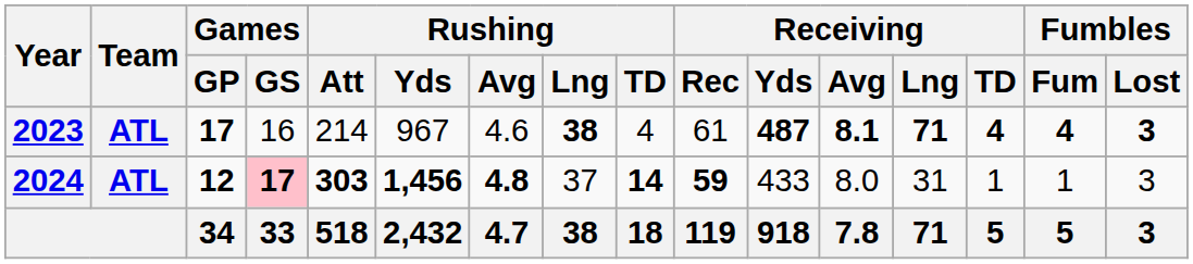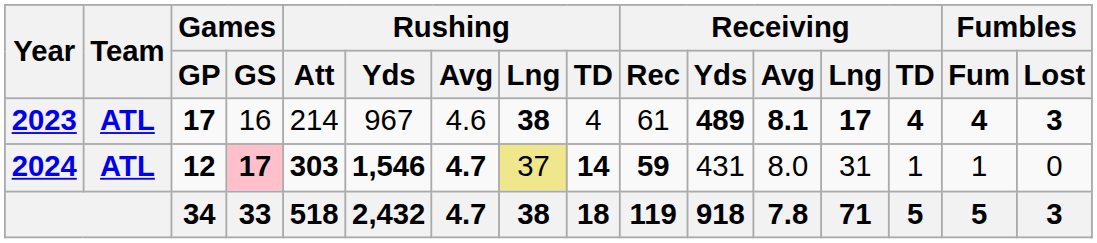 <table class="wikitable" style="text-align:center;">
 <tr>
 <th rowspan="2">Year</th>
 <th rowspan="2">Team</th>
 <th colspan="2">Games</th>
 <th colspan="5">Rushing</th>
 <th colspan="5">Receiving</th>
 <th colspan="2">Fumbles</th>
 </tr>
 <tr>
 <th>GP</th>
 <th>GS</th>
 <th>Att</th>
 <th>Yds</th>
 <th>Avg</th>
 <th>Lng</th>
 <th>TD</th>
 <th>Rec</th>
 <th>Yds</th>
 <th>Avg</th>
 <th>Lng</th>
 <th>TD</th>
 <th>Fum</th>
 <th>Lost</th>
 </tr>
 <tr>
 <th><a href='#'>2023</a></th>
 <th><a href='#'>ATL</a></th>
 <td><strong>17</strong></td>
 <td>16</td>
 <td>214</td>
 <td>967</td>
 <td>4.6</td>
 <td><strong>38</strong></td>
 <td>4</td>
 <td>61</td>
-<td><strong>487</strong></td>
+<td><strong>489</strong></td>
 <td><strong>8.1</strong></td>
-<td><strong>71</strong></td>
+<td><strong>17</strong></td>
 <td><strong>4</strong></td>
 <td><strong>4</strong></td>
 <td><strong>3</strong></td>
 </tr>
 <tr>
 <th><a href='#'>2024</a></th>
 <th><a href='#'>ATL</a></th>
 <td><strong>12</strong></td>
 <td style="background: pink;"><strong>17</strong></td>
 <td><strong>303</strong></td>
-<td><strong>1,456</strong></td>
-<td><strong>4.8</strong></td>
-<td>37</td>
+<td><strong>1,546</strong></td>
+<td><strong>4.7</strong></td>
+<td style="background: khaki;">37</td>
 <td><strong>14</strong></td>
 <td><strong>59</strong></td>
-<td>433</td>
+<td>431</td>
 <td>8.0</td>
 <td>31</td>
 <td>1</td>
 <td>1</td>
-<td>3</td>
+<td>0</td>
 </tr>
 <tr>
 <th colspan="2"></th>
 <th>34</th>
 <th>33</th>
 <th>518</th>
 <th>2,432</th>
 <th>4.7</th>
 <th>38</th>
 <th>18</th>
 <th>119</th>
 <th>918</th>
 <th>7.8</th>
 <th>71</th>
 <th>5</th>
 <th>5</th>
 <th>3</th>
 </tr>
 </table>
